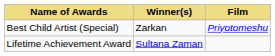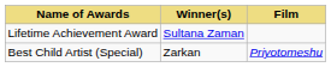 <table class="wikitable sortable collapsible">
 <tr>
 <th style="background:#EEDD82;">Name of Awards</th>
 <th style="background:#EEDD82;">Winner(s)</th>
 <th style="background:#EEDD82;">Film</th>
 </tr>
 <tr>
+<td>Lifetime Achievement Award</td>
+<td><a href='#'>Sultana Zaman</a></td>
+<td></td>
+</tr>
+<tr>
 <td>Best Child Artist (Special)</td>
 <td>Zarkan</td>
 <td><em><a href='#'>Priyotomeshu</a></em></td>
 </tr>
-<tr>
-<td>Lifetime Achievement Award</td>
-<td><a href='#'>Sultana Zaman</a></td>
-<td></td>
-</tr>
 </table>
